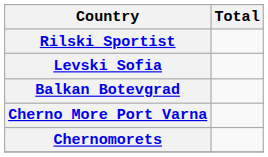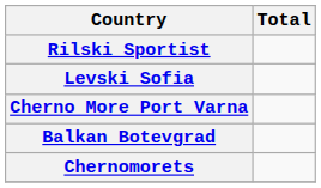 <table class="sortable wikitable plainrowheaders">
 <tr>
 <th scope="col">Country</th>
 <th scope="col">Total</th>
 </tr>
 <tr>
 <th scope="row"><a href='#'>Rilski Sportist</a></th>
 <td align="center"></td>
 </tr>
 <tr>
 <th scope="row"><a href='#'>Levski Sofia</a></th>
 <td align="center"></td>
 </tr>
 <tr>
-<th scope="row"><a href='#'>Balkan Botevgrad</a></th>
+<th scope="row"><a href='#'>Cherno More Port Varna</a></th>
 <td align="center"></td>
 </tr>
 <tr>
-<th scope="row"><a href='#'>Cherno More Port Varna</a></th>
+<th scope="row"><a href='#'>Balkan Botevgrad</a></th>
 <td align="center"></td>
 </tr>
 <tr>
 <th scope="row"><a href='#'>Chernomorets</a></th>
 <td align="center"></td>
 </tr>
 <tr>
 </tr>
 </table>
